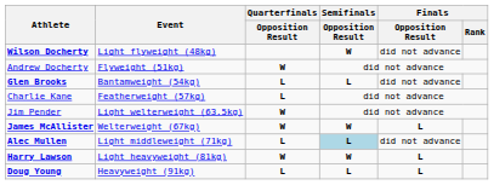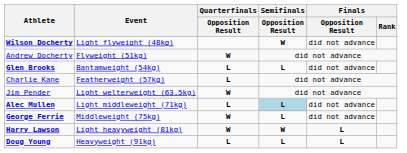 <table class="wikitable" style="font-size:90%; text-align:center">
 <tr>
 <th rowspan=2>Athlete</th>
 <th rowspan=2>Event</th>
 <th>Quarterfinals</th>
 <th>Semifinals</th>
 <th colspan=2>Finals</th>
 </tr>
 <tr style="font-size:95%">
 <th>Opposition<br>Result</th>
 <th>Opposition<br>Result</th>
 <th>Opposition<br>Result</th>
 <th>Rank</th>
 </tr>
 <tr>
 <td align=left><strong><a href='#'>Wilson Docherty</a></strong></td>
 <td align=left><a href='#'>Light flyweight (48kg)</a></td>
 <td></td>
 <td> <strong>W</strong></td>
 <td>did not advance</td>
 <td></td>
 </tr>
 <tr>
 <td align=left><a href='#'>Andrew Docherty</a></td>
 <td align=left><a href='#'>Flyweight (51kg)</a></td>
 <td> <strong>W</strong></td>
 <td colspan=3>did not advance</td>
 </tr>
 <tr>
 <td align=left><strong><a href='#'>Glen Brooks</a></strong></td>
 <td align=left><a href='#'>Bantamweight (54kg)</a></td>
 <td> <strong>L</strong></td>
 <td> <strong>L</strong></td>
 <td>did not advance</td>
 <td></td>
 </tr>
 <tr>
 <td align=left><a href='#'>Charlie Kane</a></td>
 <td align=left><a href='#'>Featherweight (57kg)</a></td>
 <td> <strong>L</strong></td>
 <td colspan=3>did not advance</td>
 </tr>
 <tr>
 <td align=left><a href='#'>Jim Pender</a></td>
 <td align=left><a href='#'>Light welterweight (63.5kg)</a></td>
 <td> <strong>W</strong></td>
 <td colspan=3>did not advance</td>
 </tr>
 <tr>
-<td align=left><strong><a href='#'>James McAllister</a></strong></td>
-<td align=left><a href='#'>Welterweight (67kg)</a></td>
-<td> <strong>W</strong></td>
-<td> <strong>W</strong></td>
-<td> <strong>L</strong></td>
-<td></td>
-</tr>
-<tr>
 <td align=left><strong><a href='#'>Alec Mullen</a></strong></td>
 <td align=left><a href='#'>Light middleweight (71kg)</a></td>
 <td> <strong>L</strong></td>
 <td style="background: lightblue;"> <strong>L</strong></td>
+<td>did not advance</td>
+<td></td>
+</tr>
+<tr>
+<td align=left><strong><a href='#'>George Ferrie</a></strong></td>
+<td align=left><a href='#'>Middleweight (75kg)</a></td>
+<td> <strong>W</strong></td>
+<td> <strong>L</strong></td>
 <td>did not advance</td>
 <td></td>
 </tr>
 <tr>
 <td align=left><strong><a href='#'>Harry Lawson</a></strong></td>
 <td align=left><a href='#'>Light heavyweight (81kg)</a></td>
 <td> <strong>W</strong></td>
 <td> <strong>W</strong></td>
 <td> <strong>L</strong></td>
 <td></td>
 </tr>
 <tr>
 <td align=left><strong><a href='#'>Doug Young</a></strong></td>
 <td align=left><a href='#'>Heavyweight (91kg)</a></td>
 <td> <strong>L</strong></td>
 <td> <strong>L</strong></td>
 <td> <strong>L</strong></td>
 <td></td>
 </tr>
 </table>
